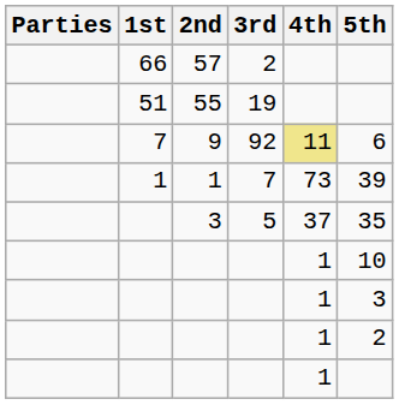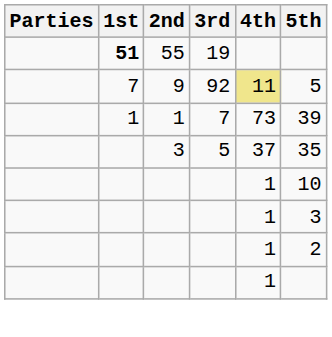 <table class="wikitable" style="text-align:right;">
 <tr>
 <th style="text-align:left;">Parties</th>
 <th>1st</th>
 <th>2nd</th>
 <th>3rd</th>
 <th>4th</th>
 <th>5th</th>
 </tr>
 <tr>
 <td style="text-align:left;"></td>
-<td>66</td>
-<td>57</td>
-<td>2</td>
-<td></td>
-<td></td>
-</tr>
-<tr>
-<td style="text-align:left;"></td>
-<td>51</td>
+<td><strong>51</strong></td>
 <td>55</td>
 <td>19</td>
 <td></td>
 <td></td>
 </tr>
 <tr>
 <td style="text-align:left;"></td>
 <td>7</td>
 <td>9</td>
 <td>92</td>
 <td style="background: khaki;">11</td>
-<td>6</td>
+<td>5</td>
 </tr>
 <tr>
 <td style="text-align:left;"></td>
 <td>1</td>
 <td>1</td>
 <td>7</td>
 <td>73</td>
 <td>39</td>
 </tr>
 <tr>
 <td style="text-align:left;"></td>
 <td></td>
 <td>3</td>
 <td>5</td>
 <td>37</td>
 <td>35</td>
 </tr>
 <tr>
 <td style="text-align:left;"></td>
 <td></td>
 <td></td>
 <td></td>
 <td>1</td>
 <td>10</td>
 </tr>
 <tr>
 <td style="text-align:left;"></td>
 <td></td>
 <td></td>
 <td></td>
 <td>1</td>
 <td>3</td>
 </tr>
 <tr>
 <td style="text-align:left;"></td>
 <td></td>
 <td></td>
 <td></td>
 <td>1</td>
 <td>2</td>
 </tr>
 <tr>
 <td style="text-align:left;"></td>
 <td></td>
 <td></td>
 <td></td>
 <td>1</td>
 <td></td>
 </tr>
 </table>
